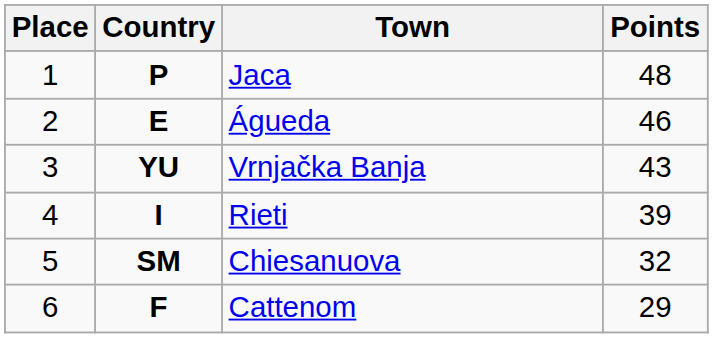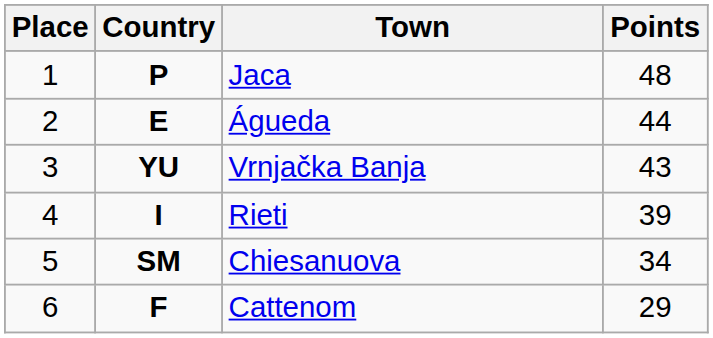 <table class="wikitable" style="text-align;">
 <tr>
 <th width="25">Place</th>
 <th width="25">Country</th>
 <th width="200">Town</th>
 <th width="25">Points</th>
 </tr>
 <tr>
 <td align="center">1</td>
 <td align="center"><strong>P</strong></td>
 <td align="left"><a href='#'>Jaca</a></td>
 <td align="center">48</td>
 </tr>
 <tr>
 <td align="center">2</td>
 <td align="center"><strong>E</strong></td>
 <td align="left"><a href='#'>Águeda</a></td>
-<td align="center">46</td>
+<td align="center">44</td>
 </tr>
 <tr>
 <td align="center">3</td>
 <td align="center"><strong>YU</strong></td>
 <td align="left"><a href='#'>Vrnjačka Banja</a></td>
 <td align="center">43</td>
 </tr>
 <tr>
 <td align="center">4</td>
 <td align="center"><strong>I</strong></td>
 <td align="left"><a href='#'>Rieti</a></td>
 <td align="center">39</td>
 </tr>
 <tr>
 <td align="center">5</td>
 <td align="center"><strong>SM</strong></td>
 <td align="left"><a href='#'>Chiesanuova</a></td>
-<td align="center">32</td>
+<td align="center">34</td>
 </tr>
 <tr>
 <td align="center">6</td>
 <td align="center"><strong>F</strong></td>
 <td align="left"><a href='#'>Cattenom</a></td>
 <td align="center">29</td>
 </tr>
 </table>
